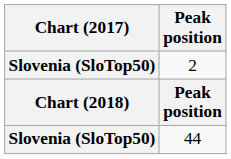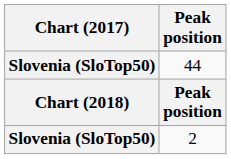 <table class="wikitable sortable plainrowheaders" style="text-align:center">
 <tr>
 <th scope="col">Chart (2017)</th>
 <th scope="col">Peak<br>position</th>
 </tr>
 <tr>
 <th scope="row">Slovenia (SloTop50)</th>
-<td>2</td>
+<td>44</td>
 </tr>
 <tr>
 <th scope="col">Chart (2018)</th>
 <th scope="col">Peak<br>position</th>
 </tr>
 <tr>
 <th scope="row">Slovenia (SloTop50)</th>
-<td>44</td>
+<td>2</td>
 </tr>
 </table>
